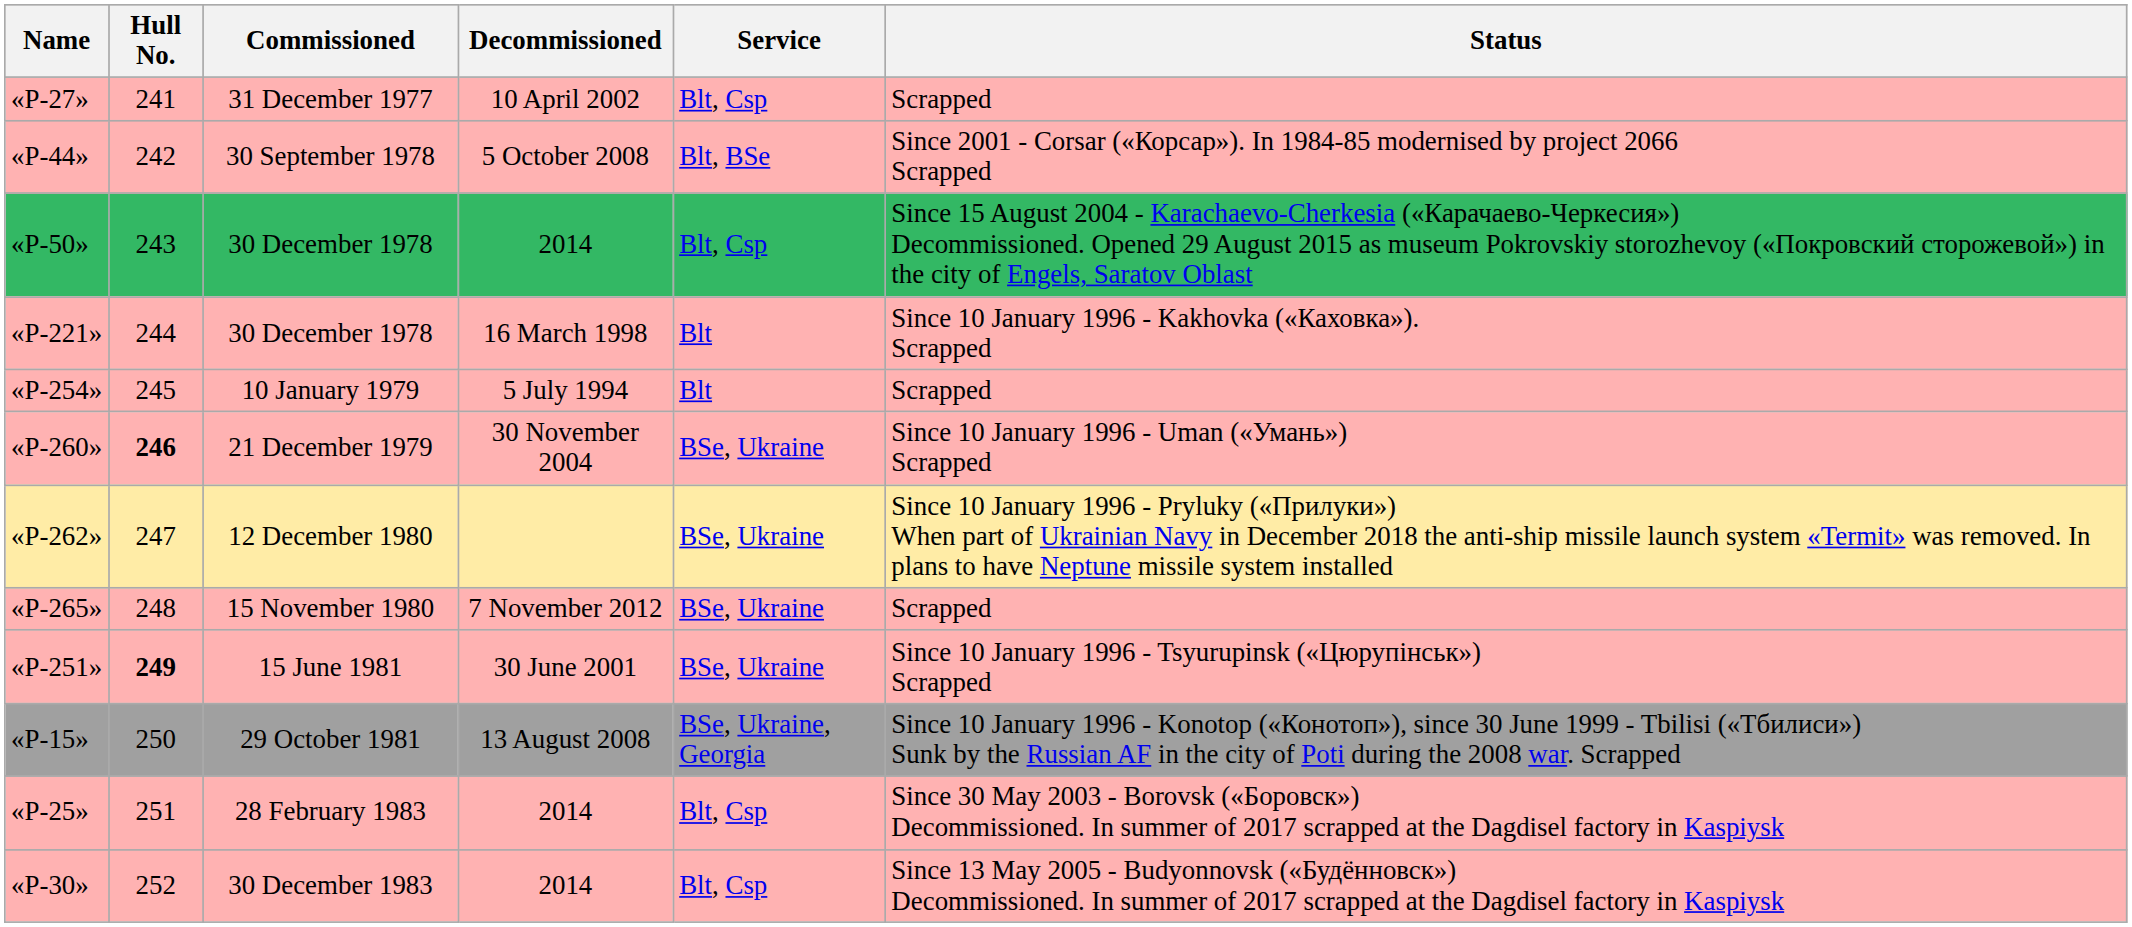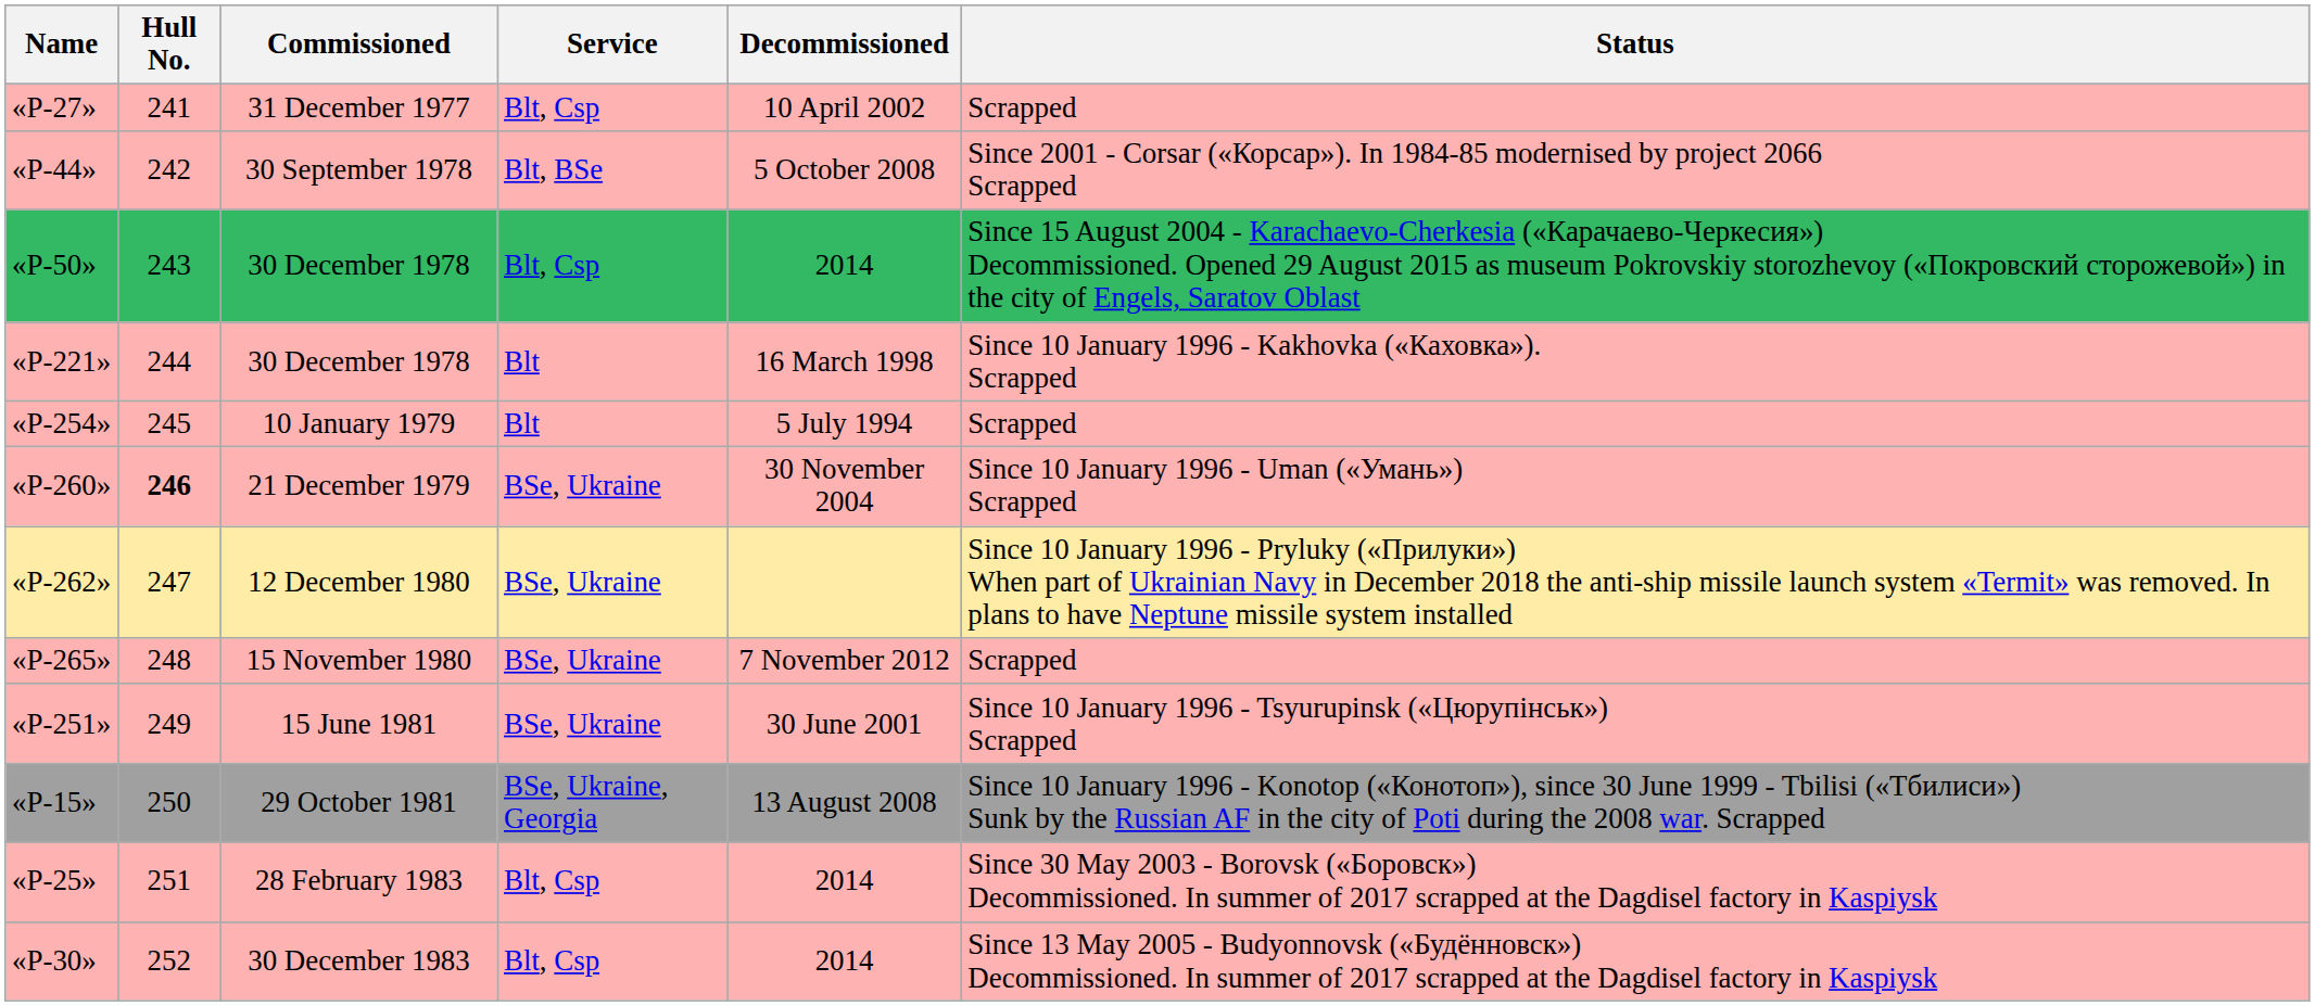 <table class="wikitable" width="100%">
 <tr>
 <th>Name</th>
 <th>Hull No.</th>
 <th width=12%>Commissioned</th>
+<th width=10%>Service</th>
 <th>Decommissioned</th>
-<th width=10%>Service</th>
 <th>Status</th>
 </tr>
 <tr bgcolor="#ffb2b2">
 <td>«Р-27»</td>
 <td style="text-align:center;">241</td>
 <td style="text-align:center;">31 December 1977</td>
+<td><a href='#'>Blt</a>, <a href='#'>Csp</a></td>
 <td style="text-align:center;">10 April 2002</td>
-<td><a href='#'>Blt</a>, <a href='#'>Csp</a></td>
 <td>Scrapped</td>
 </tr>
 <tr bgcolor="#ffb2b2">
 <td>«Р-44»</td>
 <td style="text-align:center;">242</td>
 <td style="text-align:center;">30 September 1978</td>
+<td><a href='#'>Blt</a>, <a href='#'>BSe</a></td>
 <td style="text-align:center;">5 October 2008</td>
-<td><a href='#'>Blt</a>, <a href='#'>BSe</a></td>
 <td>Since 2001 - Corsar («Корсар»). In 1984-85 modernised by project 2066 <br> Scrapped</td>
 </tr>
 <tr bgcolor="#33b864">
 <td>«Р-50»</td>
 <td style="text-align:center;">243</td>
 <td style="text-align:center;">30 December 1978</td>
+<td><a href='#'>Blt</a>, <a href='#'>Csp</a></td>
 <td style="text-align:center;">2014</td>
-<td><a href='#'>Blt</a>, <a href='#'>Csp</a></td>
 <td>Since 15 August 2004 - <a href='#'>Karachaevo-Cherkesia</a> («Карачаево-Черкесия») <br> Decommissioned. Opened 29 August 2015 as museum Pokrovskiy storozhevoy («Покровский сторожевой») in the city of <a href='#'>Engels, Saratov Oblast</a></td>
 </tr>
 <tr bgcolor="#ffb2b2">
 <td>«Р-221»</td>
 <td style="text-align:center;">244</td>
 <td style="text-align:center;">30 December 1978</td>
+<td><a href='#'>Blt</a></td>
 <td style="text-align:center;">16 March 1998</td>
-<td><a href='#'>Blt</a></td>
 <td>Since 10 January 1996 - Kakhovka («Каховка»). <br> Scrapped</td>
 </tr>
 <tr bgcolor="#ffb2b2">
 <td>«Р-254»</td>
 <td style="text-align:center;">245</td>
 <td style="text-align:center;">10 January 1979</td>
+<td><a href='#'>Blt</a></td>
 <td style="text-align:center;">5 July 1994</td>
-<td><a href='#'>Blt</a></td>
 <td>Scrapped</td>
 </tr>
 <tr bgcolor="#ffb2b2">
 <td>«Р-260»</td>
 <td style="text-align:center;"><strong>246</strong></td>
 <td style="text-align:center;">21 December 1979</td>
+<td><a href='#'>BSe</a>, <a href='#'>Ukraine</a></td>
 <td style="text-align:center;">30 November 2004</td>
-<td><a href='#'>BSe</a>, <a href='#'>Ukraine</a></td>
 <td>Since 10 January 1996 - Uman («Умань») <br> Scrapped</td>
 </tr>
 <tr bgcolor="#ffeca6">
 <td>«Р-262»</td>
 <td style="text-align:center;">247</td>
 <td style="text-align:center;">12 December 1980</td>
+<td><a href='#'>BSe</a>, <a href='#'>Ukraine</a></td>
 <td></td>
-<td><a href='#'>BSe</a>, <a href='#'>Ukraine</a></td>
 <td>Since 10 January 1996 - Pryluky («Прилуки»)  <br> When part of <a href='#'>Ukrainian Navy</a> in December 2018 the anti-ship missile launch system <a href='#'>«Termit»</a> was removed. In plans to have <a href='#'>Neptune</a> missile system installed<br></td>
 </tr>
 <tr bgcolor="#ffb2b2">
 <td>«Р-265»</td>
 <td style="text-align:center;">248</td>
 <td style="text-align:center;">15 November 1980</td>
+<td><a href='#'>BSe</a>, <a href='#'>Ukraine</a></td>
 <td style="text-align:center;">7 November 2012</td>
-<td><a href='#'>BSe</a>, <a href='#'>Ukraine</a></td>
 <td>Scrapped</td>
 </tr>
 <tr bgcolor="#ffb2b2">
 <td>«Р-251»</td>
-<td style="text-align:center;"><strong>249</strong></td>
+<td style="text-align:center;">249</td>
 <td style="text-align:center;">15 June 1981</td>
+<td><a href='#'>BSe</a>, <a href='#'>Ukraine</a></td>
 <td style="text-align:center;">30 June 2001</td>
-<td><a href='#'>BSe</a>, <a href='#'>Ukraine</a></td>
 <td>Since 10 January 1996 - Tsyurupinsk («Цюрупінськ») <br> Scrapped</td>
 </tr>
 <tr bgcolor="#A0A0A0">
 <td>«Р-15»</td>
 <td style="text-align:center;">250</td>
 <td style="text-align:center;">29 October 1981</td>
+<td><a href='#'>BSe</a>, <a href='#'>Ukraine</a>, <br><a href='#'>Georgia</a></td>
 <td style="text-align:center;">13 August 2008</td>
-<td><a href='#'>BSe</a>, <a href='#'>Ukraine</a>, <br><a href='#'>Georgia</a></td>
 <td>Since 10 January 1996 - Konotop («Конотоп»), since 30 June 1999 - Tbilisi («Тбилиси») <br> Sunk by the <a href='#'>Russian AF</a> in the city of <a href='#'>Poti</a> during the 2008 <a href='#'>war</a>. Scrapped</td>
 </tr>
 <tr bgcolor="#ffb2b2">
 <td>«Р-25»</td>
 <td style="text-align:center;">251</td>
 <td style="text-align:center;">28 February 1983</td>
+<td><a href='#'>Blt</a>, <a href='#'>Csp</a></td>
 <td style="text-align:center;">2014</td>
-<td><a href='#'>Blt</a>, <a href='#'>Csp</a></td>
 <td>Since 30 May 2003 - Borovsk («Боровск») <br> Decommissioned. In summer of 2017 scrapped at the Dagdisel factory in <a href='#'>Kaspiysk</a></td>
 </tr>
 <tr bgcolor="#ffb2b2">
 <td>«Р-30»</td>
 <td style="text-align:center;">252</td>
 <td style="text-align:center;">30 December 1983</td>
+<td><a href='#'>Blt</a>, <a href='#'>Csp</a></td>
 <td style="text-align:center;">2014</td>
-<td><a href='#'>Blt</a>, <a href='#'>Csp</a></td>
 <td>Since 13 May 2005 - Budyonnovsk («Будённовск») <br> Decommissioned. In summer of 2017 scrapped at the Dagdisel factory in <a href='#'>Kaspiysk</a></td>
 </tr>
 </table>
